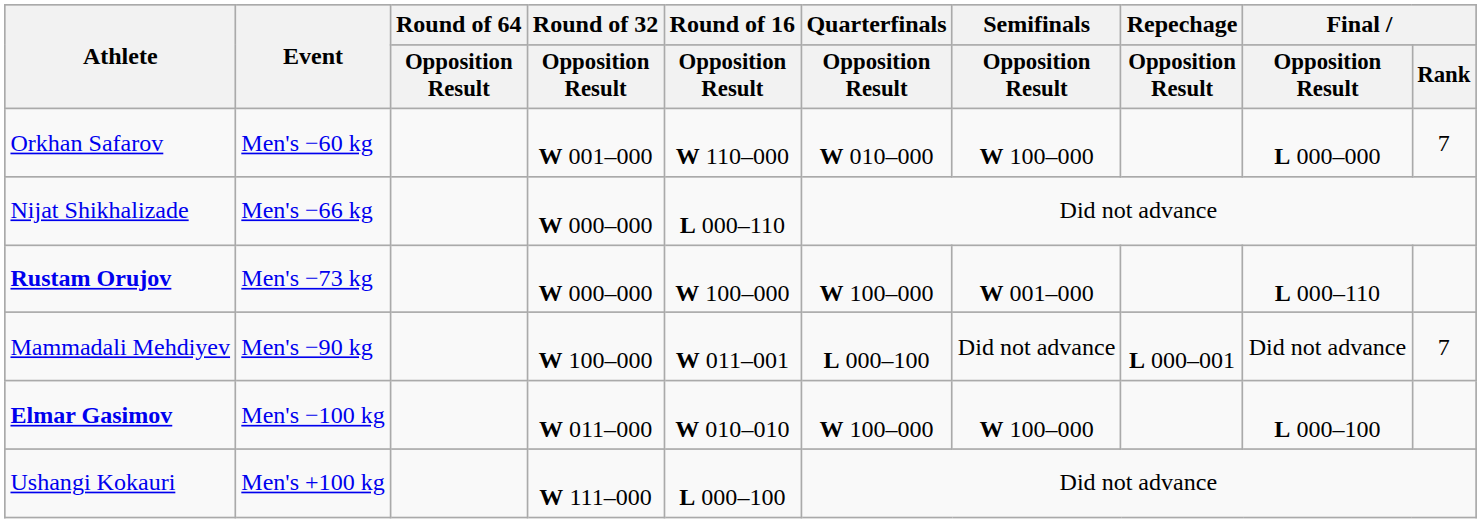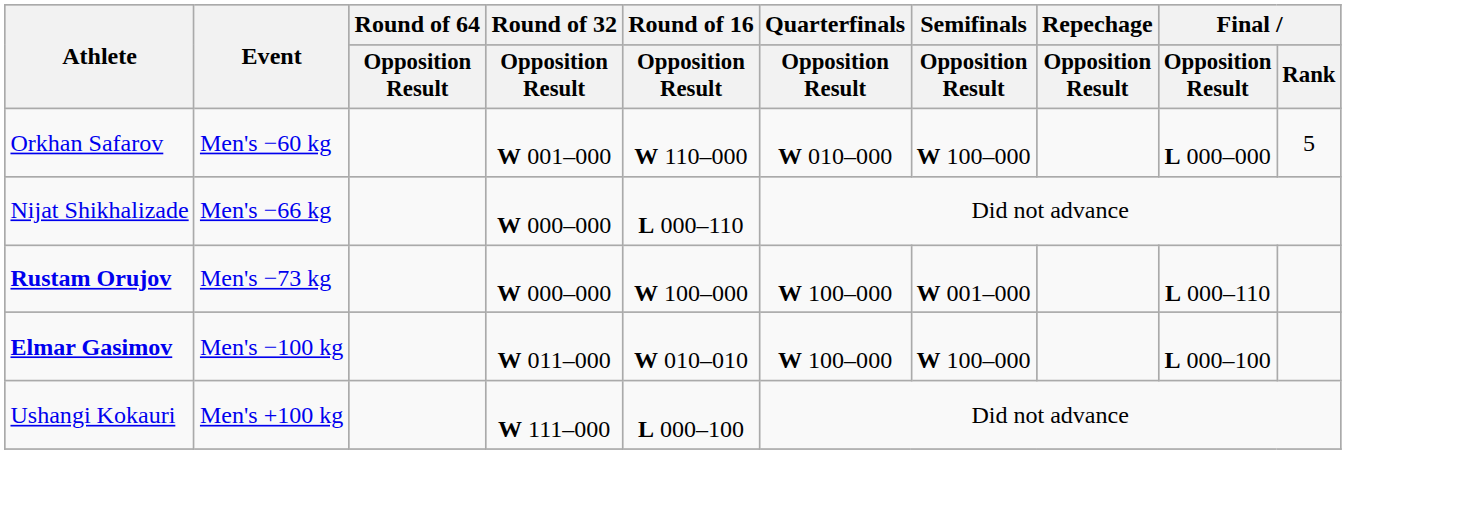 <table class="wikitable" style="font-size:90%">
 <tr>
 <th rowspan="2">Athlete</th>
 <th rowspan="2">Event</th>
 <th>Round of 64</th>
 <th>Round of 32</th>
 <th>Round of 16</th>
 <th>Quarterfinals</th>
 <th>Semifinals</th>
 <th>Repechage</th>
 <th colspan=2>Final / </th>
 </tr>
 <tr style="font-size:95%">
 <th>Opposition<br>Result</th>
 <th>Opposition<br>Result</th>
 <th>Opposition<br>Result</th>
 <th>Opposition<br>Result</th>
 <th>Opposition<br>Result</th>
 <th>Opposition<br>Result</th>
 <th>Opposition<br>Result</th>
 <th>Rank</th>
 </tr>
 <tr align=center>
 <td align=left><a href='#'>Orkhan Safarov</a></td>
 <td align=left><a href='#'>Men's −60 kg</a></td>
 <td></td>
 <td><br><strong>W</strong> 001–000</td>
 <td><br><strong>W</strong> 110–000</td>
 <td><br><strong>W</strong> 010–000</td>
 <td><br><strong>W</strong> 100–000</td>
 <td></td>
 <td><br><strong>L</strong> 000–000 </td>
-<td>7</td>
+<td>5</td>
 </tr>
 <tr align=center>
 <td align=left><a href='#'>Nijat Shikhalizade</a></td>
 <td align=left><a href='#'>Men's −66 kg</a></td>
 <td></td>
 <td><br><strong>W</strong> 000–000 </td>
 <td><br><strong>L</strong> 000–110</td>
 <td colspan=5>Did not advance</td>
 </tr>
 <tr align=center>
 <td align=left><strong><a href='#'>Rustam Orujov</a></strong></td>
 <td align=left><a href='#'>Men's −73 kg</a></td>
 <td></td>
 <td><br><strong>W</strong> 000–000 </td>
 <td><br><strong>W</strong> 100–000</td>
 <td><br><strong>W</strong> 100–000</td>
 <td><br><strong>W</strong> 001–000</td>
 <td></td>
 <td><br><strong>L</strong> 000–110</td>
 <td></td>
 </tr>
 <tr align=center>
-<td align=left><a href='#'>Mammadali Mehdiyev</a></td>
-<td align=left><a href='#'>Men's −90 kg</a></td>
-<td></td>
-<td><br><strong>W</strong> 100–000</td>
-<td><br><strong>W</strong> 011–001</td>
-<td><br><strong>L</strong> 000–100</td>
-<td>Did not advance</td>
-<td><br><strong>L</strong> 000–001</td>
-<td>Did not advance</td>
-<td>7</td>
-</tr>
-<tr align=center>
 <td align=left><strong><a href='#'>Elmar Gasimov</a></strong></td>
 <td align=left><a href='#'>Men's −100 kg</a></td>
 <td></td>
 <td><br><strong>W</strong> 011–000</td>
 <td><br><strong>W</strong> 010–010 </td>
 <td><br><strong>W</strong> 100–000</td>
 <td><br><strong>W</strong> 100–000</td>
 <td></td>
 <td><br><strong>L</strong> 000–100</td>
 <td></td>
 </tr>
 <tr align=center>
 <td align=left><a href='#'>Ushangi Kokauri</a></td>
 <td align=left><a href='#'>Men's +100 kg</a></td>
 <td></td>
 <td><br><strong>W</strong> 111–000</td>
 <td><br><strong>L</strong> 000–100</td>
 <td colspan=5>Did not advance</td>
 </tr>
 </table>
